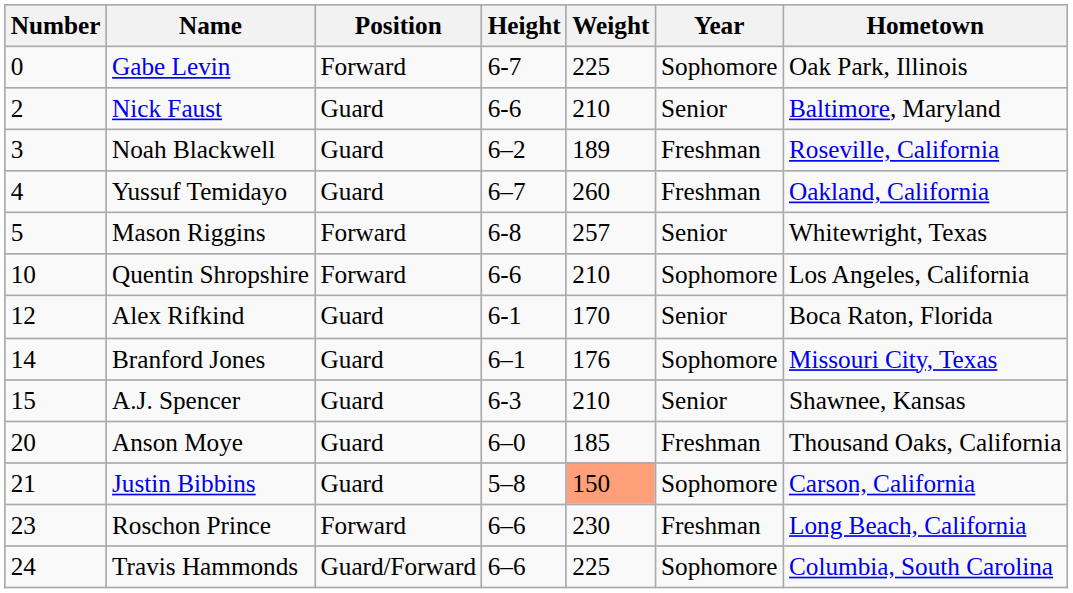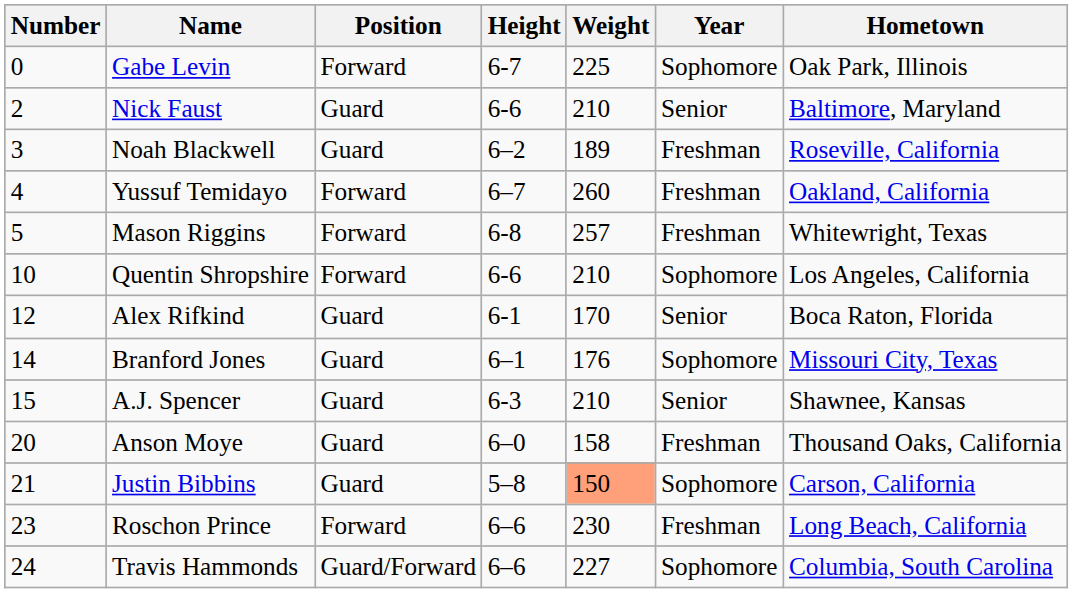 <table class="wikitable sortable" style="font-size: 95%;">
 <tr>
 <th>Number</th>
 <th>Name</th>
 <th>Position</th>
 <th>Height</th>
 <th>Weight</th>
 <th>Year</th>
 <th>Hometown</th>
 </tr>
 <tr>
 <td>0</td>
 <td><a href='#'>Gabe Levin</a></td>
 <td>Forward</td>
 <td>6-7</td>
 <td>225</td>
 <td>Sophomore</td>
 <td>Oak Park, Illinois</td>
 </tr>
 <tr>
 <td>2</td>
 <td><a href='#'>Nick Faust</a></td>
 <td>Guard</td>
 <td>6-6</td>
 <td>210</td>
 <td>Senior</td>
 <td><a href='#'>Baltimore</a>, Maryland</td>
 </tr>
 <tr>
 <td>3</td>
 <td>Noah Blackwell</td>
 <td>Guard</td>
 <td>6–2</td>
 <td>189</td>
 <td>Freshman</td>
 <td><a href='#'>Roseville, California</a></td>
 </tr>
 <tr>
 <td>4</td>
 <td>Yussuf Temidayo</td>
-<td>Guard</td>
+<td>Forward</td>
 <td>6–7</td>
 <td>260</td>
 <td>Freshman</td>
 <td><a href='#'>Oakland, California</a></td>
 </tr>
 <tr>
 <td>5</td>
 <td>Mason Riggins</td>
 <td>Forward</td>
 <td>6-8</td>
 <td>257</td>
-<td>Senior</td>
+<td>Freshman</td>
 <td>Whitewright, Texas</td>
 </tr>
 <tr>
 <td>10</td>
 <td>Quentin Shropshire</td>
 <td>Forward</td>
 <td>6-6</td>
 <td>210</td>
 <td>Sophomore</td>
 <td>Los Angeles, California</td>
 </tr>
 <tr>
 <td>12</td>
 <td>Alex Rifkind</td>
 <td>Guard</td>
 <td>6-1</td>
 <td>170</td>
 <td>Senior</td>
 <td>Boca Raton, Florida</td>
 </tr>
 <tr>
 <td>14</td>
 <td>Branford Jones</td>
 <td>Guard</td>
 <td>6–1</td>
 <td>176</td>
 <td>Sophomore</td>
 <td><a href='#'>Missouri City, Texas</a></td>
 </tr>
 <tr>
 <td>15</td>
 <td>A.J. Spencer</td>
 <td>Guard</td>
 <td>6-3</td>
 <td>210</td>
 <td>Senior</td>
 <td>Shawnee, Kansas</td>
 </tr>
 <tr>
 <td>20</td>
 <td>Anson Moye</td>
 <td>Guard</td>
 <td>6–0</td>
-<td>185</td>
+<td>158</td>
 <td>Freshman</td>
 <td>Thousand Oaks, California</td>
 </tr>
 <tr>
 <td>21</td>
 <td><a href='#'>Justin Bibbins</a></td>
 <td>Guard</td>
 <td>5–8</td>
 <td style="background: lightsalmon;">150</td>
 <td>Sophomore</td>
 <td><a href='#'>Carson, California</a></td>
 </tr>
 <tr>
 <td>23</td>
 <td>Roschon Prince</td>
 <td>Forward</td>
 <td>6–6</td>
 <td>230</td>
 <td>Freshman</td>
 <td><a href='#'>Long Beach, California</a></td>
 </tr>
 <tr>
 <td>24</td>
 <td>Travis Hammonds</td>
 <td>Guard/Forward</td>
 <td>6–6</td>
-<td>225</td>
+<td>227</td>
 <td>Sophomore</td>
 <td><a href='#'>Columbia, South Carolina</a></td>
 </tr>
 </table>
